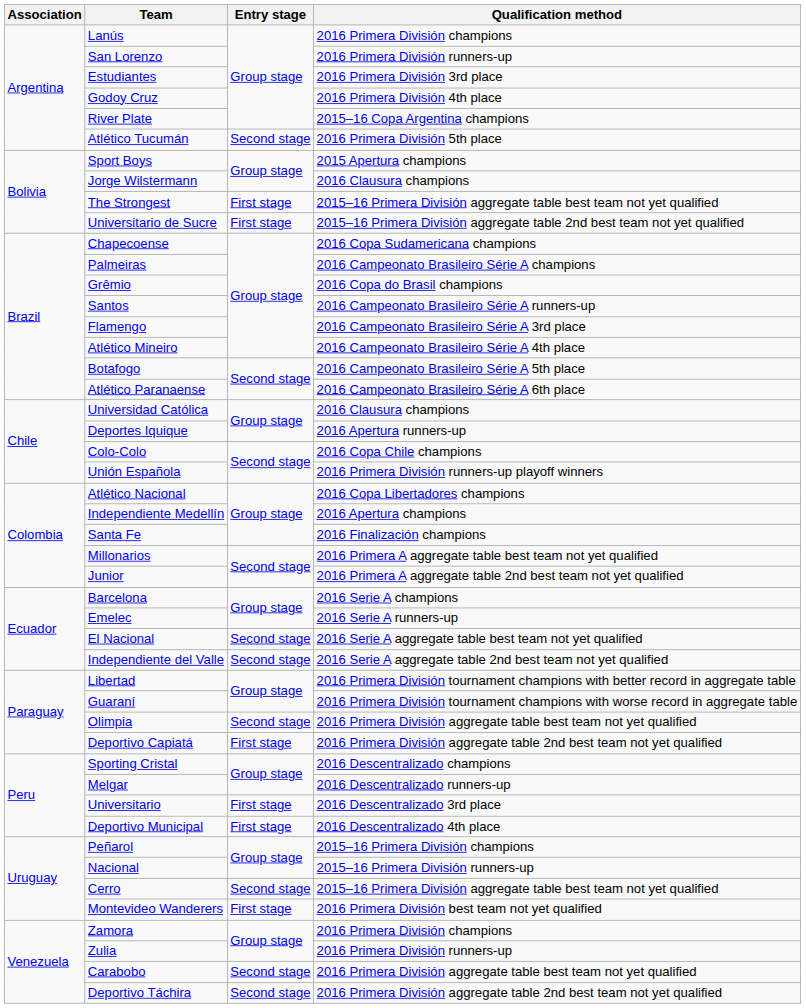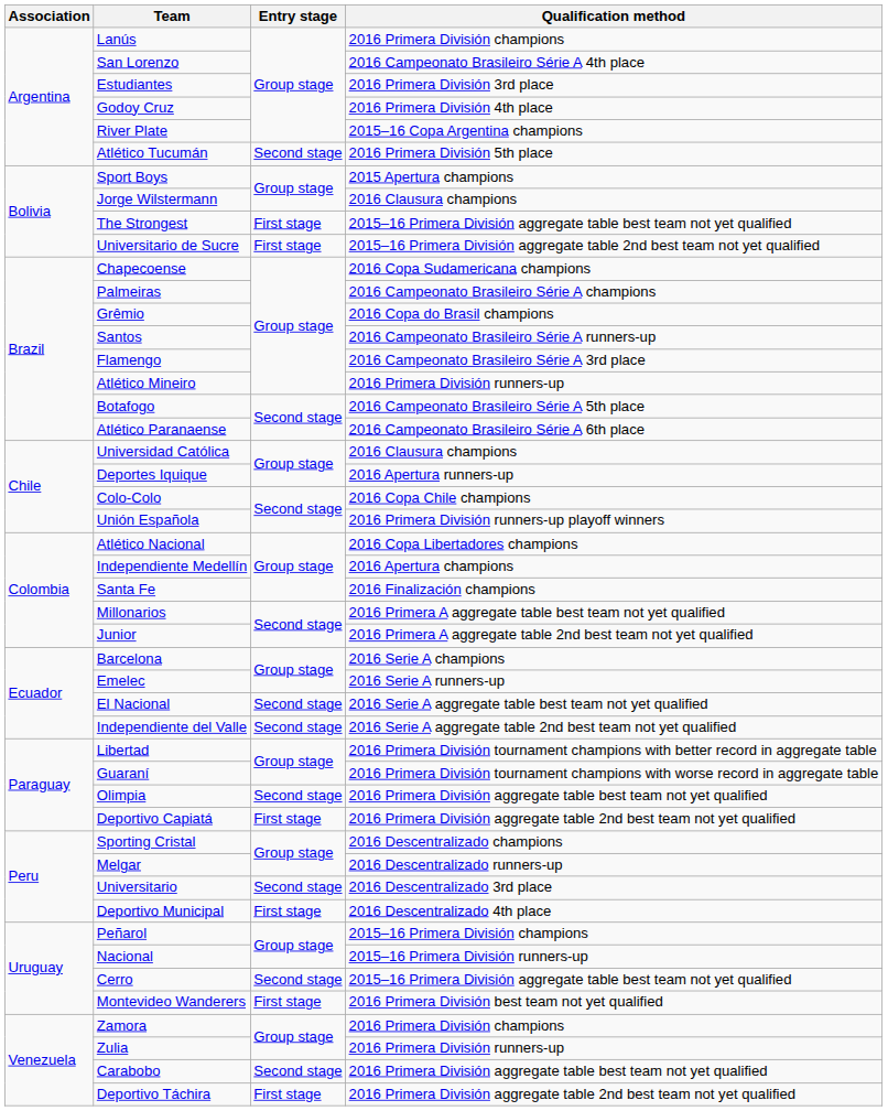 <table class="wikitable">
 <tr>
 <th>Association</th>
 <th>Team </th>
 <th>Entry stage</th>
 <th>Qualification method</th>
 </tr>
 <tr>
 <td rowspan=6> <a href='#'>Argentina</a><br></td>
 <td><a href='#'>Lanús</a> </td>
 <td rowspan=5><a href='#'>Group stage</a></td>
 <td><a href='#'>2016 Primera División</a> champions</td>
 </tr>
 <tr>
 <td><a href='#'>San Lorenzo</a> </td>
-<td><a href='#'>2016 Primera División</a> runners-up</td>
+<td><a href='#'>2016 Campeonato Brasileiro Série A</a> 4th place</td>
 </tr>
 <tr>
 <td><a href='#'>Estudiantes</a> </td>
 <td><a href='#'>2016 Primera División</a> 3rd place</td>
 </tr>
 <tr>
 <td><a href='#'>Godoy Cruz</a> </td>
 <td><a href='#'>2016 Primera División</a> 4th place</td>
 </tr>
 <tr>
 <td><a href='#'>River Plate</a> </td>
 <td><a href='#'>2015–16 Copa Argentina</a> champions</td>
 </tr>
 <tr>
 <td><a href='#'>Atlético Tucumán</a> </td>
 <td><a href='#'>Second stage</a></td>
 <td><a href='#'>2016 Primera División</a> 5th place</td>
 </tr>
 <tr>
 <td rowspan=4> <a href='#'>Bolivia</a><br></td>
 <td><a href='#'>Sport Boys</a> </td>
 <td rowspan=2><a href='#'>Group stage</a></td>
 <td><a href='#'>2015 Apertura</a> champions</td>
 </tr>
 <tr>
 <td><a href='#'>Jorge Wilstermann</a> </td>
 <td><a href='#'>2016 Clausura</a> champions</td>
 </tr>
 <tr>
 <td><a href='#'>The Strongest</a> </td>
 <td><a href='#'>First stage</a></td>
 <td><a href='#'>2015–16 Primera División</a> aggregate table best team not yet qualified</td>
 </tr>
 <tr>
 <td><a href='#'>Universitario de Sucre</a> </td>
 <td><a href='#'>First stage</a></td>
 <td><a href='#'>2015–16 Primera División</a> aggregate table 2nd best team not yet qualified</td>
 </tr>
 <tr>
 <td rowspan=8> <a href='#'>Brazil</a><br></td>
 <td><a href='#'>Chapecoense</a> </td>
 <td rowspan=6><a href='#'>Group stage</a></td>
 <td><a href='#'>2016 Copa Sudamericana</a> champions</td>
 </tr>
 <tr>
 <td><a href='#'>Palmeiras</a> </td>
 <td><a href='#'>2016 Campeonato Brasileiro Série A</a> champions</td>
 </tr>
 <tr>
 <td><a href='#'>Grêmio</a> </td>
 <td><a href='#'>2016 Copa do Brasil</a> champions</td>
 </tr>
 <tr>
 <td><a href='#'>Santos</a> </td>
 <td><a href='#'>2016 Campeonato Brasileiro Série A</a> runners-up</td>
 </tr>
 <tr>
 <td><a href='#'>Flamengo</a> </td>
 <td><a href='#'>2016 Campeonato Brasileiro Série A</a> 3rd place</td>
 </tr>
 <tr>
 <td><a href='#'>Atlético Mineiro</a> </td>
-<td><a href='#'>2016 Campeonato Brasileiro Série A</a> 4th place</td>
+<td><a href='#'>2016 Primera División</a> runners-up</td>
 </tr>
 <tr>
 <td><a href='#'>Botafogo</a> </td>
 <td rowspan=2><a href='#'>Second stage</a></td>
 <td><a href='#'>2016 Campeonato Brasileiro Série A</a> 5th place</td>
 </tr>
 <tr>
 <td><a href='#'>Atlético Paranaense</a> </td>
 <td><a href='#'>2016 Campeonato Brasileiro Série A</a> 6th place</td>
 </tr>
 <tr>
 <td rowspan=4> <a href='#'>Chile</a><br></td>
 <td><a href='#'>Universidad Católica</a> </td>
 <td rowspan=2><a href='#'>Group stage</a></td>
 <td><a href='#'>2016 Clausura</a> champions</td>
 </tr>
 <tr>
 <td><a href='#'>Deportes Iquique</a> </td>
 <td><a href='#'>2016 Apertura</a> runners-up</td>
 </tr>
 <tr>
 <td><a href='#'>Colo-Colo</a> </td>
 <td rowspan=2><a href='#'>Second stage</a></td>
 <td><a href='#'>2016 Copa Chile</a> champions</td>
 </tr>
 <tr>
 <td><a href='#'>Unión Española</a> </td>
 <td><a href='#'>2016 Primera División</a> runners-up playoff winners</td>
 </tr>
 <tr>
 <td rowspan=5> <a href='#'>Colombia</a><br></td>
 <td><a href='#'>Atlético Nacional</a> </td>
 <td rowspan=3><a href='#'>Group stage</a></td>
 <td><a href='#'>2016 Copa Libertadores</a> champions</td>
 </tr>
 <tr>
 <td><a href='#'>Independiente Medellín</a> </td>
 <td><a href='#'>2016 Apertura</a> champions</td>
 </tr>
 <tr>
 <td><a href='#'>Santa Fe</a> </td>
 <td><a href='#'>2016 Finalización</a> champions</td>
 </tr>
 <tr>
 <td><a href='#'>Millonarios</a> </td>
 <td rowspan=2><a href='#'>Second stage</a></td>
 <td><a href='#'>2016 Primera A</a> aggregate table best team not yet qualified</td>
 </tr>
 <tr>
 <td><a href='#'>Junior</a> </td>
 <td><a href='#'>2016 Primera A</a> aggregate table 2nd best team not yet qualified</td>
 </tr>
 <tr>
 <td rowspan=4> <a href='#'>Ecuador</a><br></td>
 <td><a href='#'>Barcelona</a> </td>
 <td rowspan=2><a href='#'>Group stage</a></td>
 <td><a href='#'>2016 Serie A</a> champions</td>
 </tr>
 <tr>
 <td><a href='#'>Emelec</a> </td>
 <td><a href='#'>2016 Serie A</a> runners-up</td>
 </tr>
 <tr>
 <td><a href='#'>El Nacional</a> </td>
 <td><a href='#'>Second stage</a></td>
 <td><a href='#'>2016 Serie A</a> aggregate table best team not yet qualified</td>
 </tr>
 <tr>
 <td><a href='#'>Independiente del Valle</a> </td>
 <td><a href='#'>Second stage</a></td>
 <td><a href='#'>2016 Serie A</a> aggregate table 2nd best team not yet qualified</td>
 </tr>
 <tr>
 <td rowspan=4> <a href='#'>Paraguay</a><br></td>
 <td><a href='#'>Libertad</a> </td>
 <td rowspan=2><a href='#'>Group stage</a></td>
 <td><a href='#'>2016 Primera División</a> tournament champions with better record in aggregate table</td>
 </tr>
 <tr>
 <td><a href='#'>Guaraní</a> </td>
 <td><a href='#'>2016 Primera División</a> tournament champions with worse record in aggregate table</td>
 </tr>
 <tr>
 <td><a href='#'>Olimpia</a> </td>
 <td><a href='#'>Second stage</a></td>
 <td><a href='#'>2016 Primera División</a> aggregate table best team not yet qualified</td>
 </tr>
 <tr>
 <td><a href='#'>Deportivo Capiatá</a> </td>
 <td><a href='#'>First stage</a></td>
 <td><a href='#'>2016 Primera División</a> aggregate table 2nd best team not yet qualified</td>
 </tr>
 <tr>
 <td rowspan=4> <a href='#'>Peru</a><br></td>
 <td><a href='#'>Sporting Cristal</a> </td>
 <td rowspan=2><a href='#'>Group stage</a></td>
 <td><a href='#'>2016 Descentralizado</a> champions</td>
 </tr>
 <tr>
 <td><a href='#'>Melgar</a> </td>
 <td><a href='#'>2016 Descentralizado</a> runners-up</td>
 </tr>
 <tr>
 <td><a href='#'>Universitario</a> </td>
-<td><a href='#'>First stage</a></td>
+<td><a href='#'>Second stage</a></td>
 <td><a href='#'>2016 Descentralizado</a> 3rd place</td>
 </tr>
 <tr>
 <td><a href='#'>Deportivo Municipal</a> </td>
 <td><a href='#'>First stage</a></td>
 <td><a href='#'>2016 Descentralizado</a> 4th place</td>
 </tr>
 <tr>
 <td rowspan=4> <a href='#'>Uruguay</a><br></td>
 <td><a href='#'>Peñarol</a> </td>
 <td rowspan=2><a href='#'>Group stage</a></td>
 <td><a href='#'>2015–16 Primera División</a> champions</td>
 </tr>
 <tr>
 <td><a href='#'>Nacional</a> </td>
 <td><a href='#'>2015–16 Primera División</a> runners-up</td>
 </tr>
 <tr>
 <td><a href='#'>Cerro</a> </td>
 <td><a href='#'>Second stage</a></td>
 <td><a href='#'>2015–16 Primera División</a> aggregate table best team not yet qualified</td>
 </tr>
 <tr>
 <td><a href='#'>Montevideo Wanderers</a> </td>
 <td><a href='#'>First stage</a></td>
 <td><a href='#'>2016 Primera División</a> best team not yet qualified</td>
 </tr>
 <tr>
 <td rowspan=4> <a href='#'>Venezuela</a><br></td>
 <td><a href='#'>Zamora</a> </td>
 <td rowspan=2><a href='#'>Group stage</a></td>
 <td><a href='#'>2016 Primera División</a> champions</td>
 </tr>
 <tr>
 <td><a href='#'>Zulia</a> </td>
 <td><a href='#'>2016 Primera División</a> runners-up</td>
 </tr>
 <tr>
 <td><a href='#'>Carabobo</a> </td>
 <td><a href='#'>Second stage</a></td>
 <td><a href='#'>2016 Primera División</a> aggregate table best team not yet qualified</td>
 </tr>
 <tr>
 <td><a href='#'>Deportivo Táchira</a> </td>
-<td><a href='#'>Second stage</a></td>
+<td><a href='#'>First stage</a></td>
 <td><a href='#'>2016 Primera División</a> aggregate table 2nd best team not yet qualified</td>
 </tr>
 </table>
